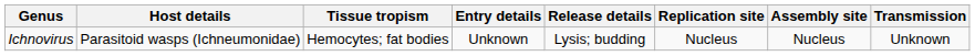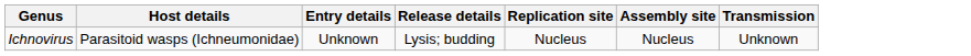 <table class="wikitable sortable" style="text-align:center">
 <tr>
 <th>Genus</th>
 <th>Host details</th>
-<th>Tissue tropism</th>
 <th>Entry details</th>
 <th>Release details</th>
 <th>Replication site</th>
 <th>Assembly site</th>
 <th>Transmission</th>
 </tr>
 <tr>
 <td><em>Ichnovirus</em></td>
 <td>Parasitoid wasps (Ichneumonidae)</td>
-<td>Hemocytes; fat bodies</td>
 <td>Unknown</td>
 <td>Lysis; budding</td>
 <td>Nucleus</td>
 <td>Nucleus</td>
 <td>Unknown</td>
 </tr>
 </table>
